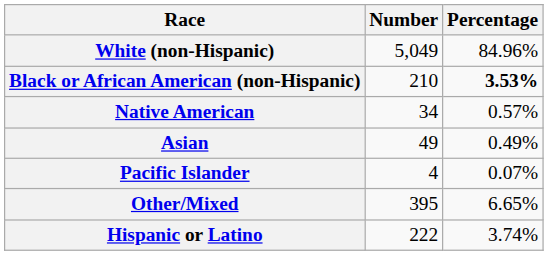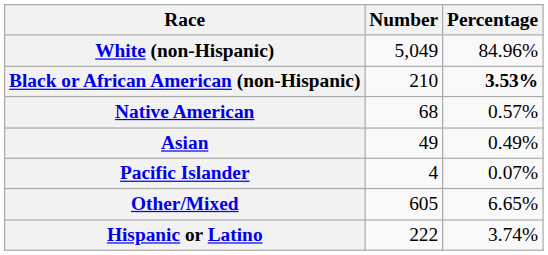 <table class="wikitable" style="text-align:right">
 <tr>
 <th scope="col">Race</th>
 <th scope="col">Number</th>
 <th scope="col">Percentage</th>
 </tr>
 <tr>
 <th scope="row"><a href='#'>White</a> (non-Hispanic)</th>
 <td>5,049</td>
 <td>84.96%</td>
 </tr>
 <tr>
 <th scope="row"><a href='#'>Black or African American</a> (non-Hispanic)</th>
 <td>210</td>
 <td><strong>3.53%</strong></td>
 </tr>
 <tr>
 <th scope="row"><a href='#'>Native American</a></th>
-<td>34</td>
+<td>68</td>
 <td>0.57%</td>
 </tr>
 <tr>
 <th scope="row"><a href='#'>Asian</a></th>
 <td>49</td>
 <td>0.49%</td>
 </tr>
 <tr>
 <th scope="row"><a href='#'>Pacific Islander</a></th>
 <td>4</td>
 <td>0.07%</td>
 </tr>
 <tr>
 <th scope="row"><a href='#'>Other/Mixed</a></th>
-<td>395</td>
+<td>605</td>
 <td>6.65%</td>
 </tr>
 <tr>
 <th scope="row"><a href='#'>Hispanic</a> or <a href='#'>Latino</a></th>
 <td>222</td>
 <td>3.74%</td>
 </tr>
 </table>
